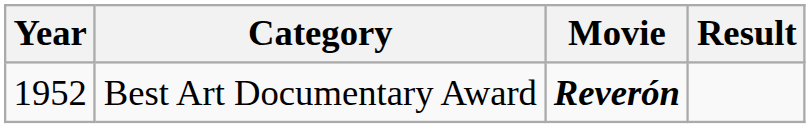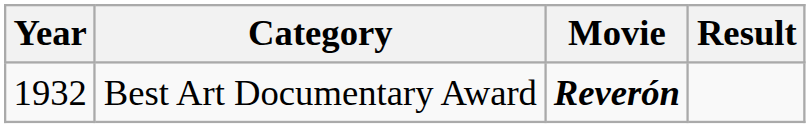 <table class="wikitable">
 <tr>
 <th>Year</th>
 <th>Category</th>
 <th>Movie</th>
 <th>Result</th>
 </tr>
 <tr>
-<td>1952</td>
+<td>1932</td>
 <td>Best Art Documentary Award</td>
 <td><strong><em>Reverón</em></strong></td>
 </tr>
 </table>
